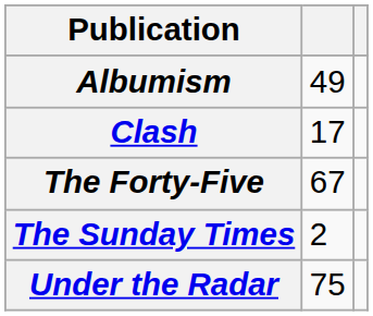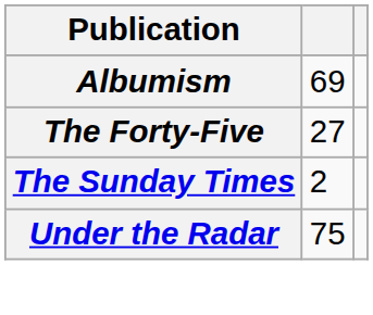 <table class="wikitable sortable plainrowheaders">
 <tr>
 <th scope="col">Publication</th>
 <th scope="col"></th>
 <th scope="col"></th>
 </tr>
 <tr>
 <th scope="row"><em>Albumism</em></th>
-<td>49</td>
-<td></td>
-</tr>
-<tr>
-<th scope="row"><em><a href='#'>Clash</a></em></th>
-<td>17</td>
+<td>69</td>
 <td></td>
 </tr>
 <tr>
 <th scope="row"><em>The Forty-Five</em></th>
-<td>67</td>
+<td>27</td>
 <td></td>
 </tr>
 <tr>
 <th scope="row"><em><a href='#'>The Sunday Times</a></em></th>
 <td>2</td>
 <td></td>
 </tr>
 <tr>
 <th scope="row"><em><a href='#'>Under the Radar</a></em></th>
 <td>75</td>
 <td></td>
 </tr>
 </table>
